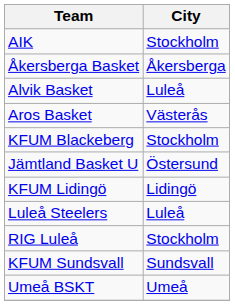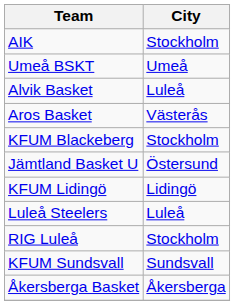 <table class="wikitable">
 <tr>
 <th>Team</th>
 <th>City</th>
 </tr>
 <tr>
 <td><a href='#'>AIK</a></td>
 <td><a href='#'>Stockholm</a></td>
 </tr>
 <tr>
-<td><a href='#'>Åkersberga Basket</a></td>
-<td><a href='#'>Åkersberga</a></td>
+<td><a href='#'>Umeå BSKT</a></td>
+<td><a href='#'>Umeå</a></td>
 </tr>
 <tr>
 <td><a href='#'>Alvik Basket</a></td>
 <td><a href='#'>Luleå</a></td>
 </tr>
 <tr>
 <td><a href='#'>Aros Basket</a></td>
 <td><a href='#'>Västerås</a></td>
 </tr>
 <tr>
 <td><a href='#'>KFUM Blackeberg</a></td>
 <td><a href='#'>Stockholm</a></td>
 </tr>
 <tr>
 <td><a href='#'>Jämtland Basket U</a></td>
 <td><a href='#'>Östersund</a></td>
 </tr>
 <tr>
 <td><a href='#'>KFUM Lidingö</a></td>
 <td><a href='#'>Lidingö</a></td>
 </tr>
 <tr>
 <td><a href='#'>Luleå Steelers</a></td>
 <td><a href='#'>Luleå</a></td>
 </tr>
 <tr>
 <td><a href='#'>RIG Luleå</a></td>
 <td><a href='#'>Stockholm</a></td>
 </tr>
 <tr>
 <td><a href='#'>KFUM Sundsvall</a></td>
 <td><a href='#'>Sundsvall</a></td>
 </tr>
 <tr>
-<td><a href='#'>Umeå BSKT</a></td>
-<td><a href='#'>Umeå</a></td>
+<td><a href='#'>Åkersberga Basket</a></td>
+<td><a href='#'>Åkersberga</a></td>
 </tr>
 <tr>
 </tr>
 </table>
